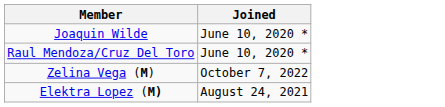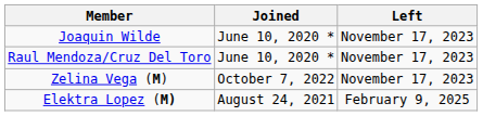 <table class="wikitable sortable" style="text-align:center;">
 <tr>
 <th>Member</th>
 <th>Joined</th>
+<th>Left</th>
 </tr>
 <tr>
 <td><a href='#'>Joaquin Wilde</a></td>
 <td>June 10, 2020 *</td>
+<td>November 17, 2023</td>
 </tr>
 <tr>
 <td><a href='#'>Raul Mendoza/Cruz Del Toro</a></td>
 <td>June 10, 2020 *</td>
+<td>November 17, 2023</td>
 </tr>
 <tr>
 <td><a href='#'>Zelina Vega</a> (<strong>M</strong>)</td>
 <td>October 7, 2022</td>
+<td>November 17, 2023</td>
 </tr>
 <tr>
 <td><a href='#'>Elektra Lopez</a> (<strong>M)</strong></td>
 <td>August 24, 2021</td>
+<td>February 9, 2025</td>
 </tr>
 </table>
